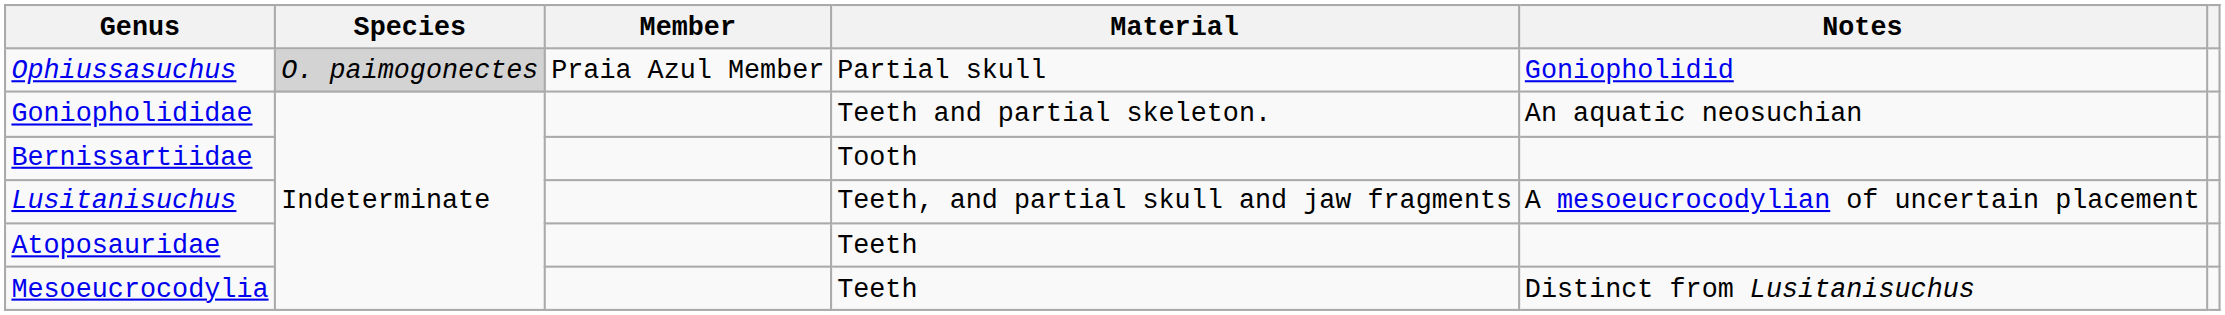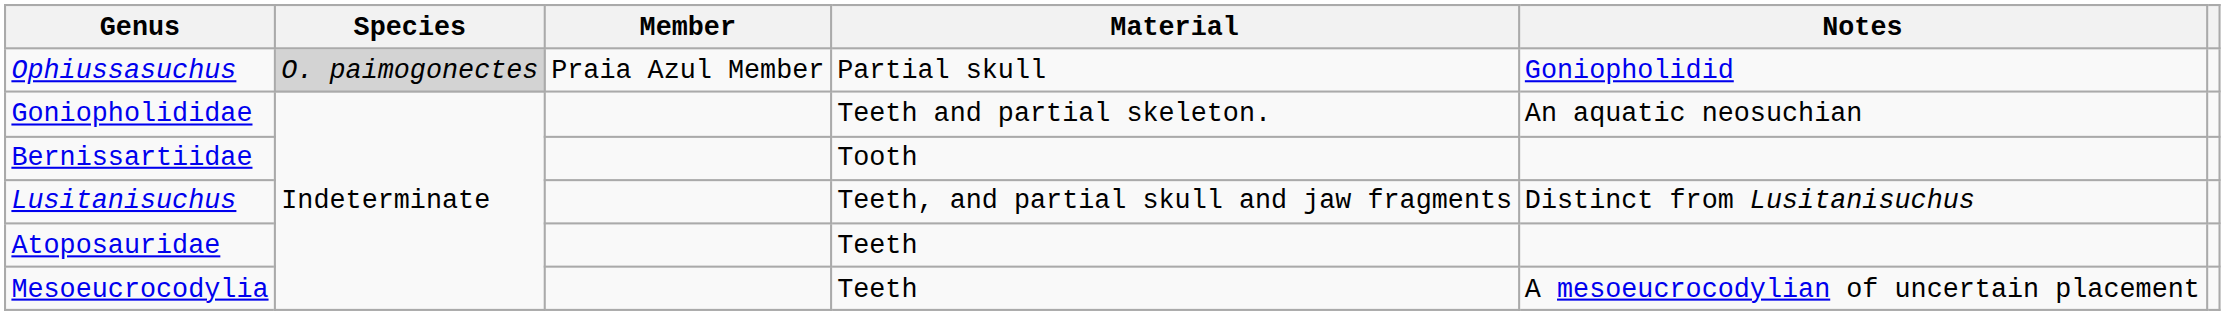 <table class="wikitable" align="center">
 <tr>
 <th>Genus</th>
 <th>Species</th>
 <th>Member</th>
 <th>Material</th>
 <th>Notes</th>
 <th></th>
 </tr>
 <tr>
 <td><em><a href='#'>Ophiussasuchus</a></em></td>
 <td style="background: lightgrey;"><em>O. paimogonectes</em></td>
 <td>Praia Azul Member</td>
 <td>Partial skull</td>
 <td><a href='#'>Goniopholidid</a></td>
 <td></td>
 </tr>
 <tr>
 <td><a href='#'>Goniopholididae</a></td>
 <td rowspan="5">Indeterminate</td>
 <td></td>
 <td>Teeth and partial skeleton.</td>
 <td>An aquatic neosuchian</td>
 <td></td>
 </tr>
 <tr>
 <td><a href='#'>Bernissartiidae</a></td>
 <td></td>
 <td>Tooth</td>
 <td></td>
 <td></td>
 </tr>
 <tr>
 <td><em><a href='#'>Lusitanisuchus</a></em></td>
 <td></td>
 <td>Teeth, and partial skull and jaw fragments</td>
-<td>A <a href='#'>mesoeucrocodylian</a> of uncertain placement</td>
+<td>Distinct from <em>Lusitanisuchus</em></td>
 <td></td>
 </tr>
 <tr>
 <td><a href='#'>Atoposauridae</a></td>
 <td></td>
 <td>Teeth</td>
 <td></td>
 <td></td>
 </tr>
 <tr>
 <td><a href='#'>Mesoeucrocodylia</a></td>
 <td></td>
 <td>Teeth</td>
-<td>Distinct from <em>Lusitanisuchus</em></td>
+<td>A <a href='#'>mesoeucrocodylian</a> of uncertain placement</td>
 <td></td>
 </tr>
 </table>
